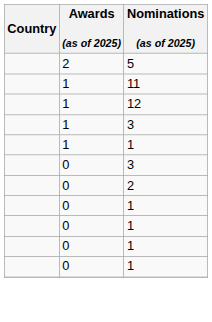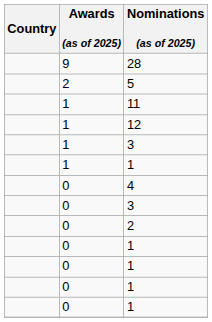 <table class="wikitable">
 <tr>
 <th>Country</th>
 <th>Awards<br><br><small><em>(as of 2025)</em></small></th>
 <th>Nominations<br><br><small><em>(as of 2025)</em></small></th>
+</tr>
+<tr>
+<td></td>
+<td>9</td>
+<td>28</td>
 </tr>
 <tr>
 <td></td>
 <td>2</td>
 <td>5</td>
 </tr>
 <tr>
 <td></td>
 <td>1</td>
 <td>11</td>
 </tr>
 <tr>
 <td></td>
 <td>1</td>
 <td>12</td>
 </tr>
 <tr>
 <td></td>
 <td>1</td>
 <td>3</td>
 </tr>
 <tr>
 <td></td>
 <td>1</td>
 <td>1</td>
+</tr>
+<tr>
+<td></td>
+<td>0</td>
+<td>4</td>
 </tr>
 <tr>
 <td></td>
 <td>0</td>
 <td>3</td>
 </tr>
 <tr>
 <td></td>
 <td>0</td>
 <td>2</td>
 </tr>
 <tr>
 <td></td>
 <td>0</td>
 <td>1</td>
 </tr>
 <tr>
 <td></td>
 <td>0</td>
 <td>1</td>
 </tr>
 <tr>
 <td></td>
 <td>0</td>
 <td>1</td>
 </tr>
 <tr>
 <td></td>
 <td>0</td>
 <td>1</td>
 </tr>
 <tr>
 </tr>
 </table>
